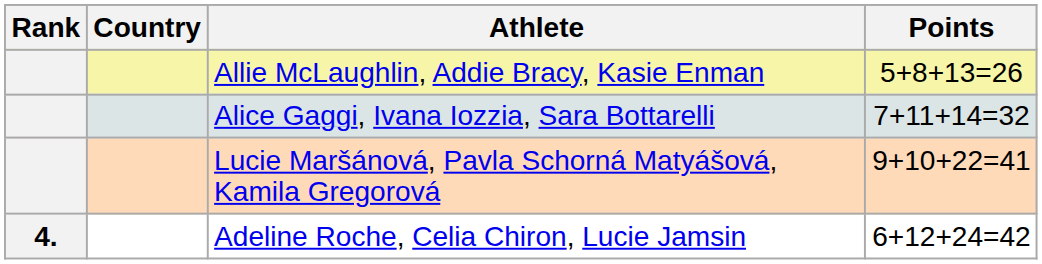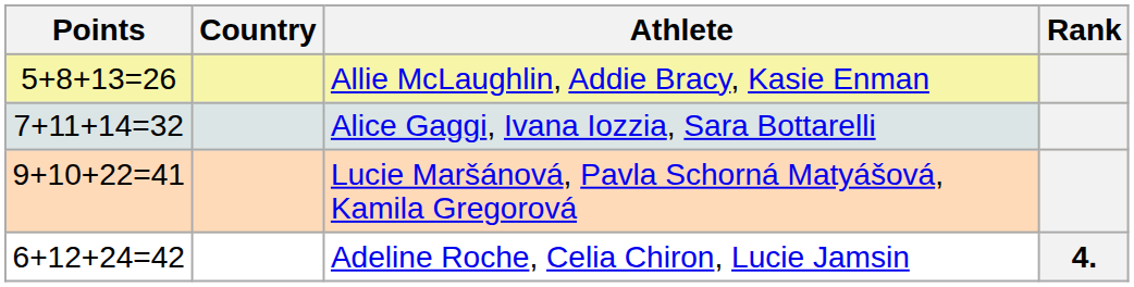 <table class="wikitable" width=60% style="font-size:90%; text-align:center;">
 <tr align=center bgcolor="#EFEFEF">
-<th>Rank</th>
+<th>Points</th>
 <th align=left>Country</th>
 <th align=left>Athlete</th>
-<th>Points</th>
+<th>Rank</th>
 </tr>
 <tr align="center" valign="top" bgcolor="#F7F6A8">
-<th></th>
+<td>5+8+13=26</td>
 <td align=left></td>
 <td align=left><a href='#'>Allie McLaughlin</a>, <a href='#'>Addie Bracy</a>, <a href='#'>Kasie Enman</a></td>
-<td>5+8+13=26</td>
+<th></th>
 </tr>
 <tr align="center" valign="top" bgcolor="#DCE5E5">
-<th></th>
+<td>7+11+14=32</td>
 <td align=left></td>
 <td align=left><a href='#'>Alice Gaggi</a>, <a href='#'>Ivana Iozzia</a>, <a href='#'>Sara Bottarelli</a></td>
-<td>7+11+14=32</td>
+<th></th>
 </tr>
 <tr align="center" valign="top" bgcolor="#FFDAB9">
-<th></th>
+<td>9+10+22=41</td>
 <td align=left></td>
 <td align=left><a href='#'>Lucie Maršánová</a>, <a href='#'>Pavla Schorná Matyášová</a>, <a href='#'>Kamila Gregorová</a></td>
-<td>9+10+22=41</td>
+<th></th>
 </tr>
 <tr align="center" valign="top" bgcolor="#FFFFFF">
-<th>4.</th>
+<td>6+12+24=42</td>
 <td align=left></td>
 <td align=left><a href='#'>Adeline Roche</a>, <a href='#'>Celia Chiron</a>, <a href='#'>Lucie Jamsin</a></td>
-<td>6+12+24=42</td>
+<th>4.</th>
 </tr>
 </table>
